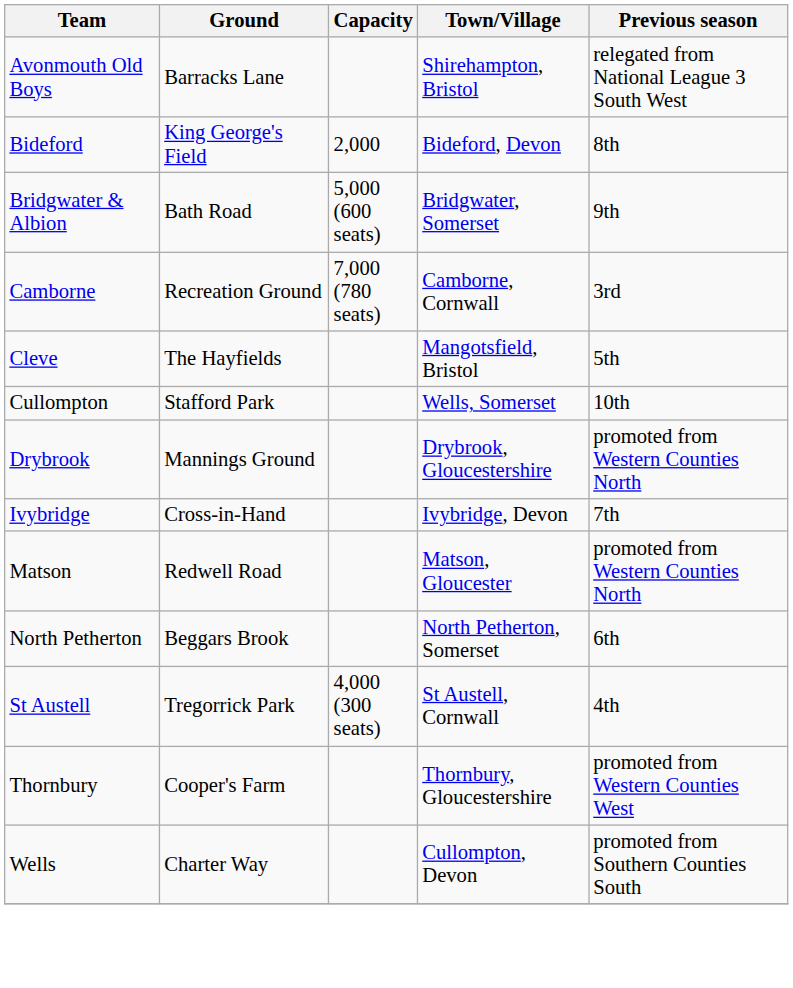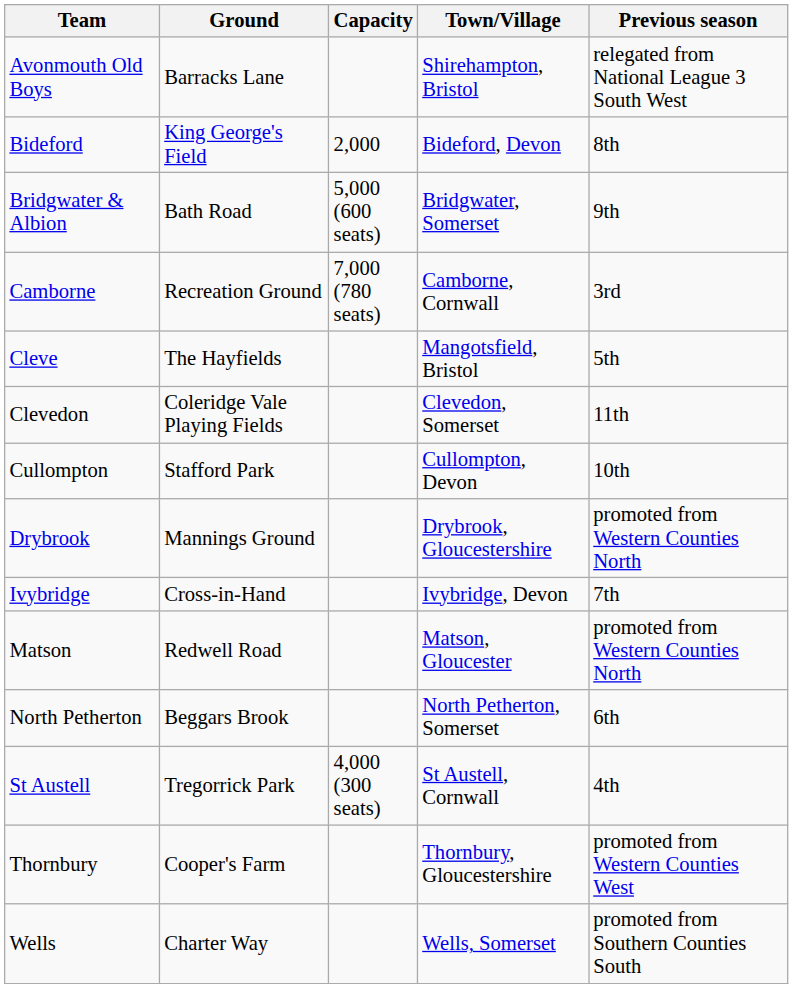 <table class="wikitable sortable">
 <tr>
 <th width=20%>Team</th>
 <th width=22%>Ground</th>
 <th width=10%>Capacity</th>
 <th width=22%>Town/Village</th>
 <th width=35%>Previous season</th>
 </tr>
 <tr>
 <td><a href='#'>Avonmouth Old Boys</a></td>
 <td>Barracks Lane</td>
 <td></td>
 <td><a href='#'>Shirehampton</a>, <a href='#'>Bristol</a></td>
 <td>relegated from National League 3 South West</td>
 </tr>
 <tr>
 <td><a href='#'>Bideford</a></td>
 <td><a href='#'>King George's Field</a></td>
 <td>2,000</td>
 <td><a href='#'>Bideford</a>, <a href='#'>Devon</a></td>
 <td>8th</td>
 </tr>
 <tr>
 <td><a href='#'>Bridgwater & Albion</a></td>
 <td>Bath Road</td>
 <td>5,000 (600 seats)</td>
 <td><a href='#'>Bridgwater</a>, <a href='#'>Somerset</a></td>
 <td>9th</td>
 </tr>
 <tr>
 <td><a href='#'>Camborne</a></td>
 <td>Recreation Ground</td>
 <td>7,000 (780 seats)</td>
 <td><a href='#'>Camborne</a>, Cornwall</td>
 <td>3rd</td>
 </tr>
 <tr>
 <td><a href='#'>Cleve</a></td>
 <td>The Hayfields</td>
 <td></td>
 <td><a href='#'>Mangotsfield</a>, Bristol</td>
 <td>5th</td>
 </tr>
 <tr>
+<td>Clevedon</td>
+<td>Coleridge Vale Playing Fields</td>
+<td></td>
+<td><a href='#'>Clevedon</a>, Somerset</td>
+<td>11th</td>
+</tr>
+<tr>
 <td>Cullompton</td>
 <td>Stafford Park</td>
 <td></td>
-<td><a href='#'>Wells, Somerset</a></td>
+<td><a href='#'>Cullompton</a>, Devon</td>
 <td>10th</td>
 </tr>
 <tr>
 <td><a href='#'>Drybrook</a></td>
 <td>Mannings Ground</td>
 <td></td>
 <td><a href='#'>Drybrook</a>, <a href='#'>Gloucestershire</a></td>
 <td>promoted from <a href='#'>Western Counties North</a></td>
 </tr>
 <tr>
 <td><a href='#'>Ivybridge</a></td>
 <td>Cross-in-Hand</td>
 <td></td>
 <td><a href='#'>Ivybridge</a>, Devon</td>
 <td>7th</td>
 </tr>
 <tr>
 <td>Matson</td>
 <td>Redwell Road</td>
 <td></td>
 <td><a href='#'>Matson</a>, <a href='#'>Gloucester</a></td>
 <td>promoted from <a href='#'>Western Counties North</a></td>
 </tr>
 <tr>
 <td>North Petherton</td>
 <td>Beggars Brook</td>
 <td></td>
 <td><a href='#'>North Petherton</a>, Somerset</td>
 <td>6th</td>
 </tr>
 <tr>
 <td><a href='#'>St Austell</a></td>
 <td>Tregorrick Park</td>
 <td>4,000 (300 seats)</td>
 <td><a href='#'>St Austell</a>, Cornwall</td>
 <td>4th</td>
 </tr>
 <tr>
 <td>Thornbury</td>
 <td>Cooper's Farm</td>
 <td></td>
 <td><a href='#'>Thornbury</a>, Gloucestershire</td>
 <td>promoted from <a href='#'>Western Counties West</a></td>
 </tr>
 <tr>
 <td>Wells</td>
 <td>Charter Way</td>
 <td></td>
-<td><a href='#'>Cullompton</a>, Devon</td>
+<td><a href='#'>Wells, Somerset</a></td>
 <td>promoted from Southern Counties South</td>
 </tr>
 <tr>
 </tr>
 </table>
